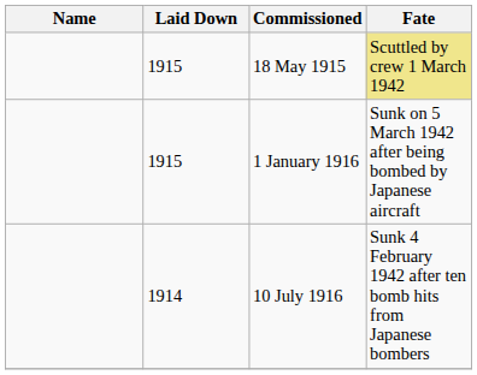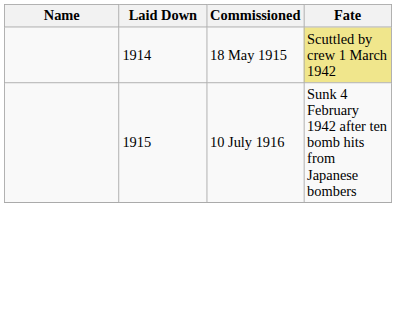 <table class="wikitable">
 <tr>
 <th width="120">Name</th>
 <th width="90">Laid Down</th>
 <th width="90">Commissioned</th>
 <th width="90">Fate</th>
 </tr>
 <tr>
 <td></td>
-<td>1915</td>
+<td>1914</td>
 <td>18 May 1915</td>
 <td style="background: khaki;">Scuttled by crew 1 March 1942</td>
 </tr>
 <tr>
 <td></td>
 <td>1915</td>
-<td>1 January 1916</td>
-<td>Sunk on 5 March 1942 after being bombed by Japanese aircraft</td>
-</tr>
-<tr>
-<td></td>
-<td>1914</td>
 <td>10 July 1916</td>
 <td>Sunk 4 February 1942 after ten bomb hits from Japanese bombers</td>
 </tr>
 <tr>
 </tr>
 </table>
